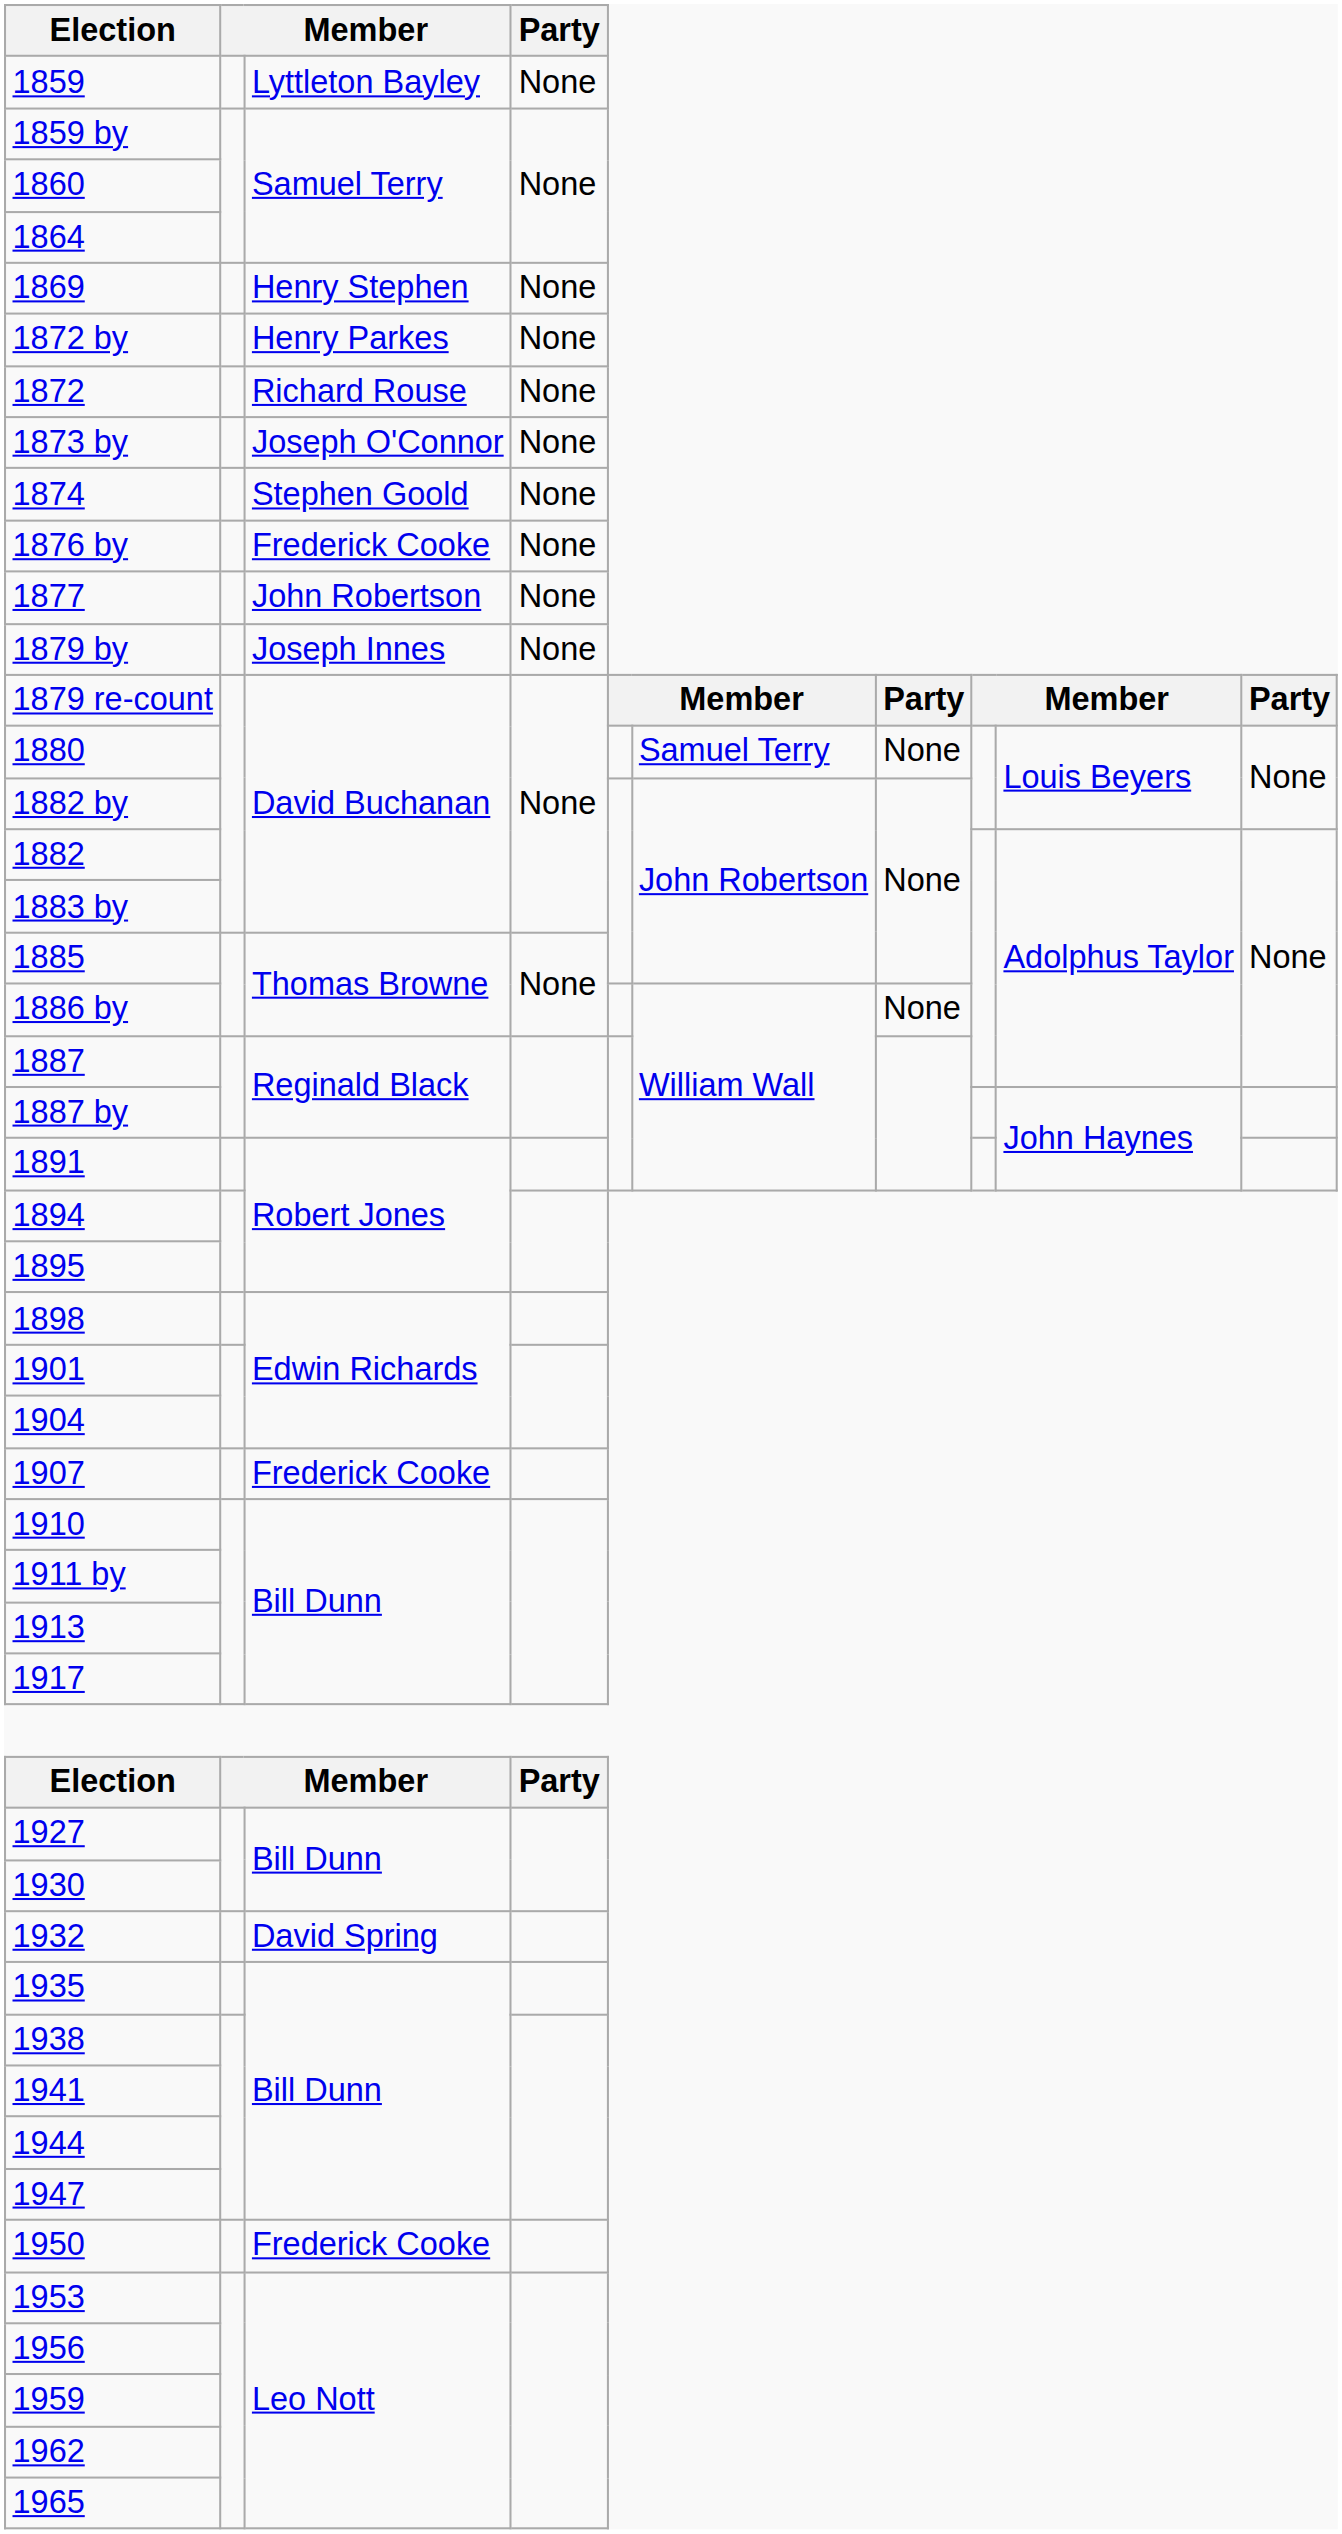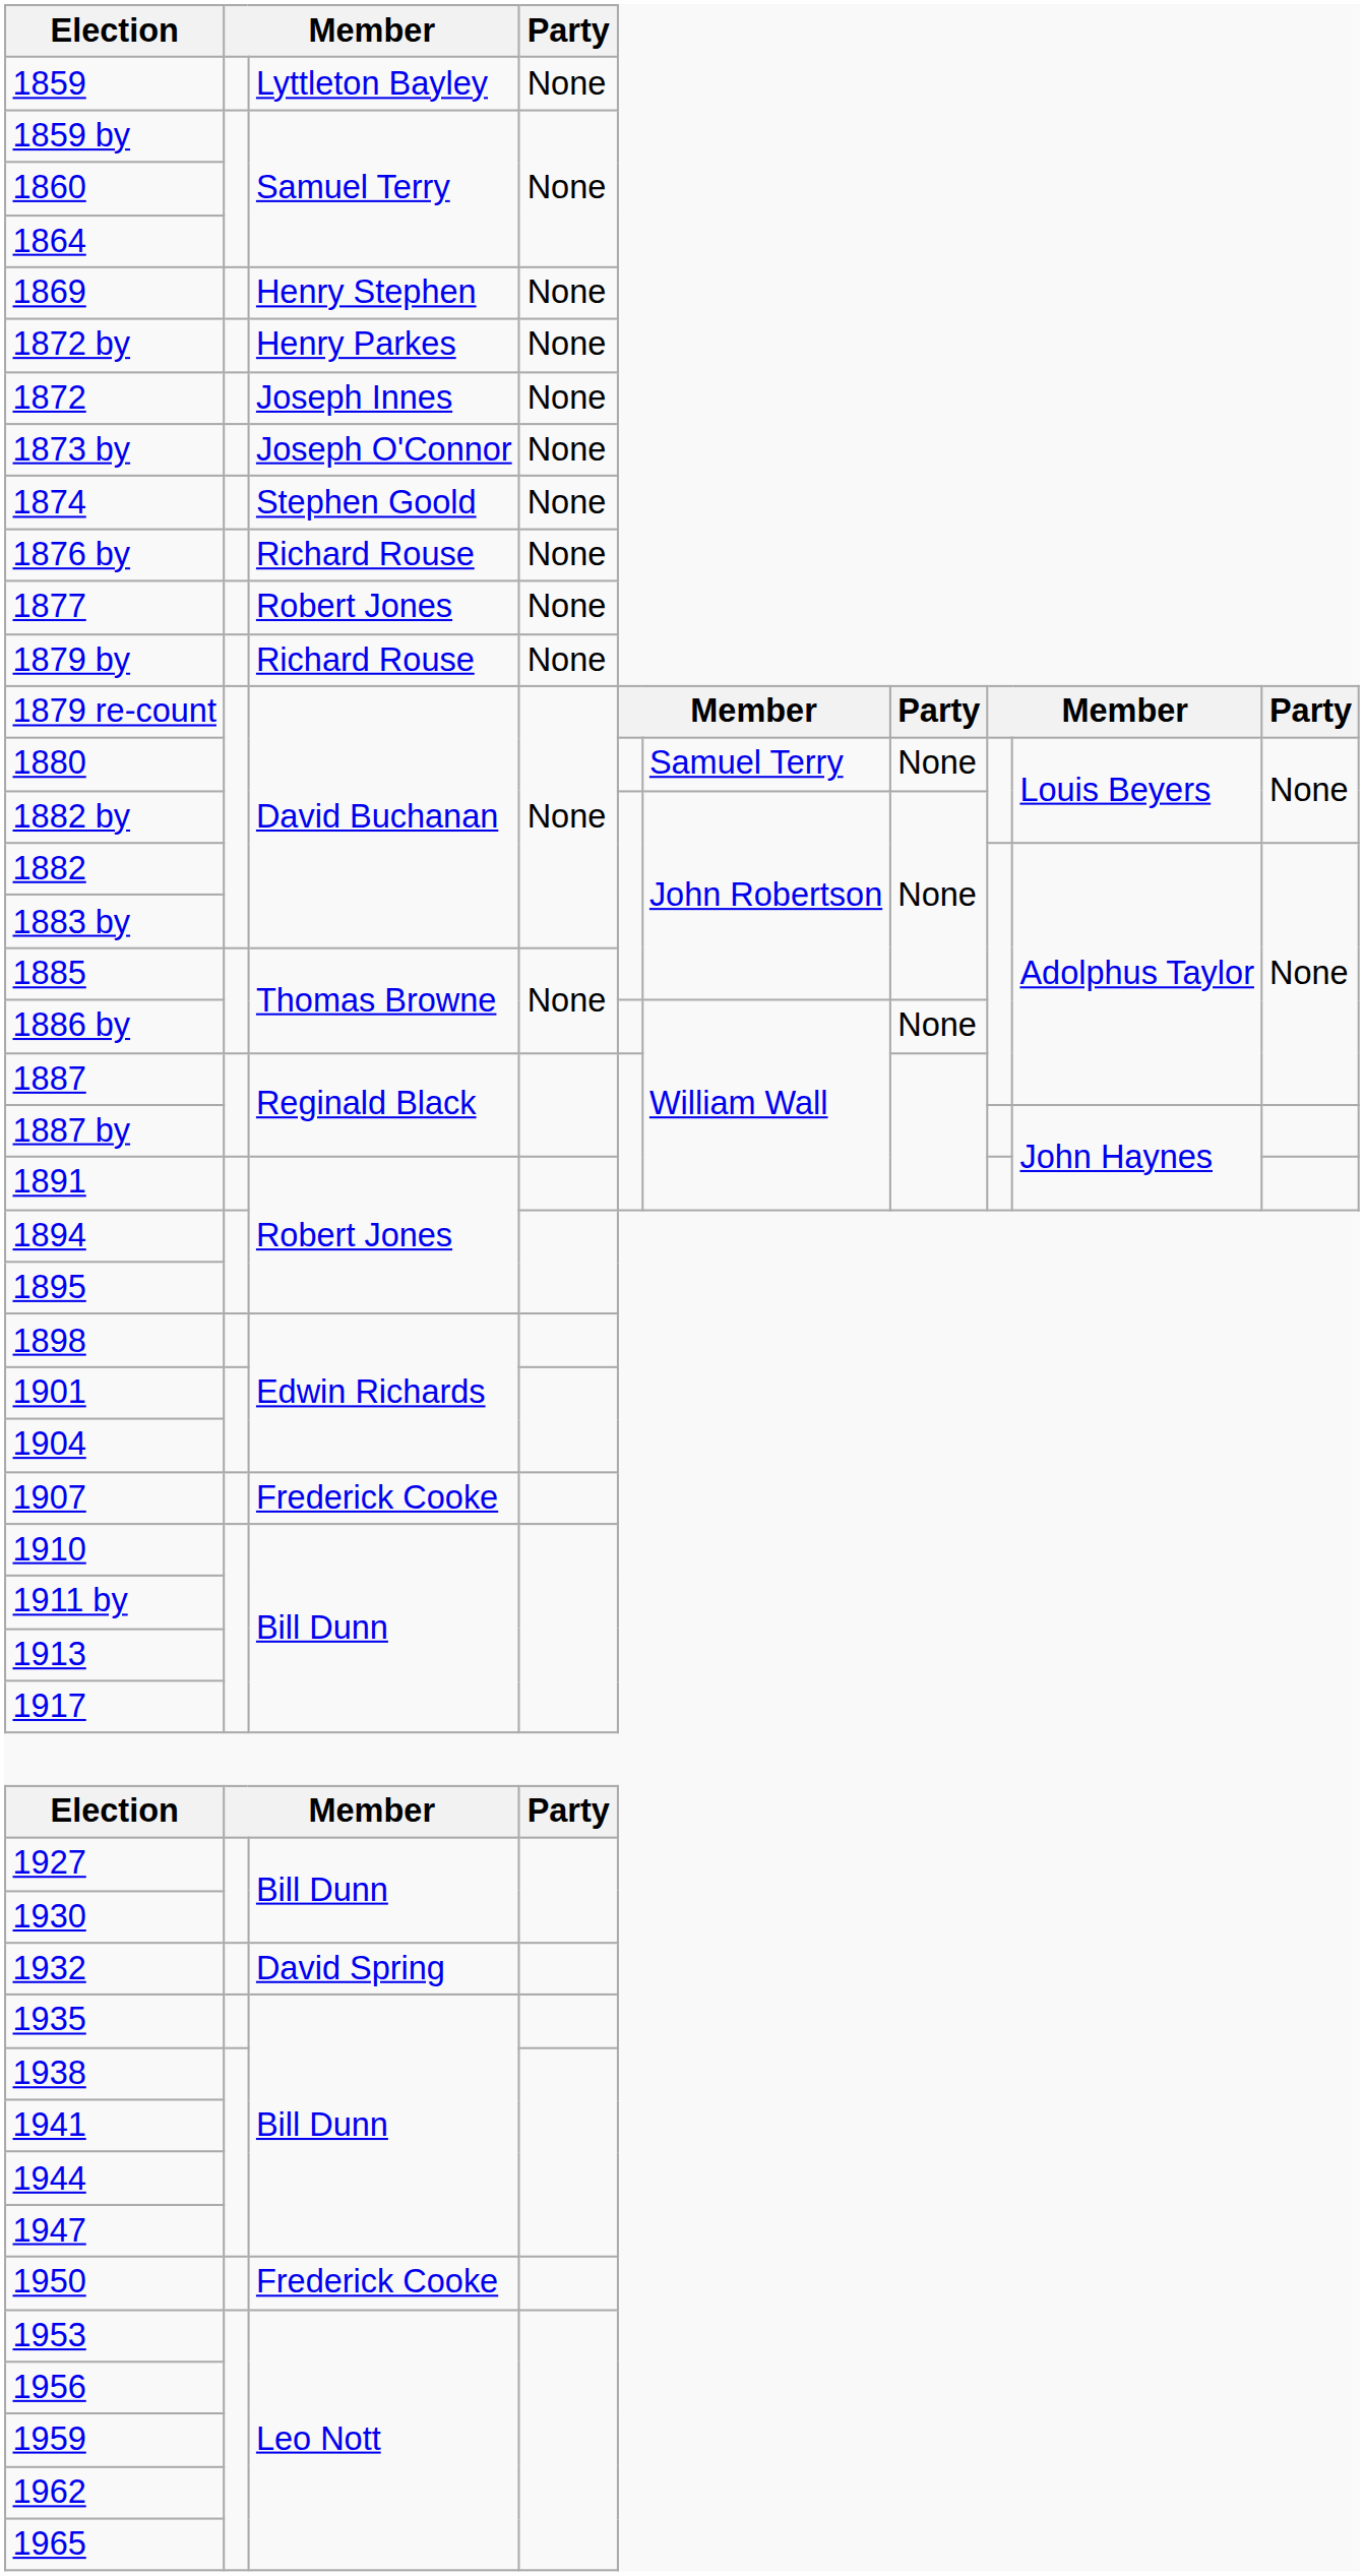 <table class="wikitable" style='border-style: none none none none;'>
 <tr>
 <th>Election</th>
 <th colspan="2">Member</th>
 <th>Party</th>
 </tr>
 <tr style="background: #f9f9f9">
 <td><a href='#'>1859</a></td>
 <td> </td>
 <td><a href='#'>Lyttleton Bayley</a></td>
 <td>None</td>
 </tr>
 <tr style="background: #f9f9f9">
 <td><a href='#'>1859 by</a></td>
 <td rowspan="3" > </td>
 <td rowspan="3"><a href='#'>Samuel Terry</a></td>
 <td rowspan="3">None</td>
 </tr>
 <tr style="background: #f9f9f9">
 <td><a href='#'>1860</a></td>
 </tr>
 <tr style="background: #f9f9f9">
 <td><a href='#'>1864</a></td>
 </tr>
 <tr style="background: #f9f9f9">
 <td><a href='#'>1869</a></td>
 <td> </td>
 <td><a href='#'>Henry Stephen</a></td>
 <td>None</td>
 </tr>
 <tr style="background: #f9f9f9">
 <td><a href='#'>1872 by</a></td>
 <td> </td>
 <td><a href='#'>Henry Parkes</a></td>
 <td>None</td>
 </tr>
 <tr style="background: #f9f9f9">
 <td><a href='#'>1872</a></td>
 <td> </td>
-<td><a href='#'>Richard Rouse</a></td>
+<td><a href='#'>Joseph Innes</a></td>
 <td>None</td>
 </tr>
 <tr style="background: #f9f9f9">
 <td><a href='#'>1873 by</a></td>
 <td> </td>
 <td><a href='#'>Joseph O'Connor</a></td>
 <td>None</td>
 </tr>
 <tr style="background: #f9f9f9">
 <td><a href='#'>1874</a></td>
 <td> </td>
 <td><a href='#'>Stephen Goold</a></td>
 <td>None</td>
 </tr>
 <tr style="background: #f9f9f9">
 <td><a href='#'>1876 by</a></td>
 <td> </td>
-<td><a href='#'>Frederick Cooke</a></td>
+<td><a href='#'>Richard Rouse</a></td>
 <td>None</td>
 </tr>
 <tr style="background: #f9f9f9">
 <td><a href='#'>1877</a></td>
 <td> </td>
-<td><a href='#'>John Robertson</a></td>
+<td><a href='#'>Robert Jones</a></td>
 <td>None</td>
 </tr>
 <tr style="background: #f9f9f9">
 <td><a href='#'>1879 by</a></td>
 <td> </td>
-<td><a href='#'>Joseph Innes</a></td>
+<td><a href='#'>Richard Rouse</a></td>
 <td>None</td>
 </tr>
 <tr style="background: #f9f9f9">
 <td><a href='#'>1879 re-count</a></td>
 <td rowspan="5" > </td>
 <td rowspan="5"><a href='#'>David Buchanan</a></td>
 <td rowspan="5">None</td>
 <th colspan="2">Member</th>
 <th>Party</th>
 <th colspan="2">Member</th>
 <th>Party</th>
 </tr>
 <tr style="background: #f9f9f9">
 <td><a href='#'>1880</a></td>
 <td> </td>
 <td><a href='#'>Samuel Terry</a></td>
 <td>None</td>
 <td rowspan="2" > </td>
 <td rowspan="2"><a href='#'>Louis Beyers</a></td>
 <td rowspan="2">None</td>
 </tr>
 <tr style="background: #f9f9f9">
 <td><a href='#'>1882 by</a></td>
 <td rowspan="4" > </td>
 <td rowspan="4"><a href='#'>John Robertson</a></td>
 <td rowspan="4">None</td>
 </tr>
 <tr style="background: #f9f9f9">
 <td><a href='#'>1882</a></td>
 <td rowspan="5" > </td>
 <td rowspan="5"><a href='#'>Adolphus Taylor</a></td>
 <td rowspan="5">None</td>
 </tr>
 <tr style="background: #f9f9f9">
 <td><a href='#'>1883 by</a></td>
 </tr>
 <tr style="background: #f9f9f9">
 <td><a href='#'>1885</a></td>
 <td rowspan="2" > </td>
 <td rowspan="2"><a href='#'>Thomas Browne</a></td>
 <td rowspan="2">None</td>
 </tr>
 <tr style="background: #f9f9f9">
 <td><a href='#'>1886 by</a></td>
 <td> </td>
 <td rowspan="4"><a href='#'>William Wall</a></td>
 <td>None</td>
 </tr>
 <tr style="background: #f9f9f9">
 <td><a href='#'>1887</a></td>
 <td rowspan="2" > </td>
 <td rowspan="2"><a href='#'>Reginald Black</a></td>
 <td rowspan="2"></td>
 <td rowspan="3" > </td>
 <td rowspan="3"></td>
 </tr>
 <tr style="background: #f9f9f9">
 <td><a href='#'>1887 by</a></td>
 <td> </td>
 <td rowspan="2"><a href='#'>John Haynes</a></td>
 <td></td>
 </tr>
 <tr style="background: #f9f9f9">
 <td><a href='#'>1891</a></td>
 <td> </td>
 <td rowspan="3"><a href='#'>Robert Jones</a></td>
 <td></td>
 <td> </td>
 <td></td>
 </tr>
 <tr style="background: #f9f9f9">
 <td><a href='#'>1894</a></td>
 <td rowspan="2" > </td>
 <td rowspan="2"></td>
 </tr>
 <tr style="background: #f9f9f9">
 <td><a href='#'>1895</a></td>
 </tr>
 <tr style="background: #f9f9f9">
 <td><a href='#'>1898</a></td>
 <td> </td>
 <td rowspan="3"><a href='#'>Edwin Richards</a></td>
 <td></td>
 </tr>
 <tr style="background: #f9f9f9">
 <td><a href='#'>1901</a></td>
 <td rowspan="2" > </td>
 <td rowspan="2"></td>
 </tr>
 <tr style="background: #f9f9f9">
 <td><a href='#'>1904</a></td>
 </tr>
 <tr style="background: #f9f9f9">
 <td><a href='#'>1907</a></td>
 <td> </td>
 <td><a href='#'>Frederick Cooke</a></td>
 <td></td>
 </tr>
 <tr style="background: #f9f9f9">
 <td><a href='#'>1910</a></td>
 <td rowspan="4" > </td>
 <td rowspan="4"><a href='#'>Bill Dunn</a></td>
 <td rowspan="4"></td>
 </tr>
 <tr style="background: #f9f9f9">
 <td><a href='#'>1911 by</a></td>
 </tr>
 <tr style="background: #f9f9f9">
 <td><a href='#'>1913</a></td>
 </tr>
 <tr style="background: #f9f9f9">
 <td><a href='#'>1917</a></td>
 </tr>
 <tr>
 <td colspan="4" style='border-style: none none none none;'> </td>
 </tr>
 <tr>
 <th>Election</th>
 <th colspan="2">Member</th>
 <th>Party</th>
 </tr>
 <tr style="background: #f9f9f9">
 <td><a href='#'>1927</a></td>
 <td rowspan="2" > </td>
 <td rowspan="2"><a href='#'>Bill Dunn</a></td>
 <td rowspan="2"></td>
 </tr>
 <tr style="background: #f9f9f9">
 <td><a href='#'>1930</a></td>
 </tr>
 <tr style="background: #f9f9f9">
 <td><a href='#'>1932</a></td>
 <td> </td>
 <td><a href='#'>David Spring</a></td>
 <td></td>
 </tr>
 <tr style="background: #f9f9f9">
 <td><a href='#'>1935</a></td>
 <td> </td>
 <td rowspan="5"><a href='#'>Bill Dunn</a></td>
 <td></td>
 </tr>
 <tr style="background: #f9f9f9">
 <td><a href='#'>1938</a></td>
 <td rowspan="4" > </td>
 <td rowspan="4"></td>
 </tr>
 <tr style="background: #f9f9f9">
 <td><a href='#'>1941</a></td>
 </tr>
 <tr style="background: #f9f9f9">
 <td><a href='#'>1944</a></td>
 </tr>
 <tr style="background: #f9f9f9">
 <td><a href='#'>1947</a></td>
 </tr>
 <tr style="background: #f9f9f9">
 <td><a href='#'>1950</a></td>
 <td> </td>
 <td><a href='#'>Frederick Cooke</a></td>
 <td></td>
 </tr>
 <tr style="background: #f9f9f9">
 <td><a href='#'>1953</a></td>
 <td rowspan="5" > </td>
 <td rowspan="5"><a href='#'>Leo Nott</a></td>
 <td rowspan="5"></td>
 </tr>
 <tr style="background: #f9f9f9">
 <td><a href='#'>1956</a></td>
 </tr>
 <tr style="background: #f9f9f9">
 <td><a href='#'>1959</a></td>
 </tr>
 <tr style="background: #f9f9f9">
 <td><a href='#'>1962</a></td>
 </tr>
 <tr style="background: #f9f9f9">
 <td><a href='#'>1965</a></td>
 </tr>
 </table>
